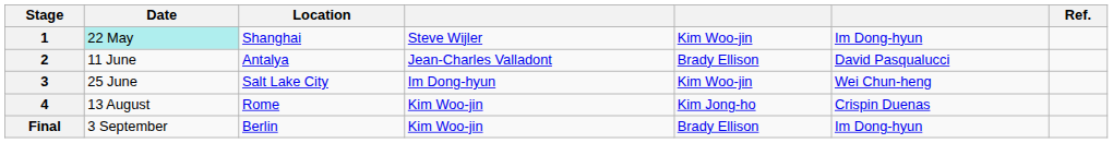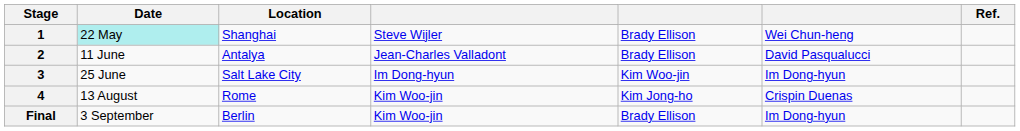 <table class="wikitable" style="width:100%">
 <tr>
 <th>Stage</th>
 <th>Date</th>
 <th>Location</th>
 <th></th>
 <th></th>
 <th></th>
 <th>Ref.</th>
 </tr>
 <tr>
 <th>1</th>
 <td style="background: paleturquoise;">22 May</td>
 <td> <a href='#'>Shanghai</a></td>
 <td> <a href='#'>Steve Wijler</a></td>
-<td> <a href='#'>Kim Woo-jin</a></td>
-<td> <a href='#'>Im Dong-hyun</a></td>
+<td> <a href='#'>Brady Ellison</a></td>
+<td> <a href='#'>Wei Chun-heng</a></td>
 <td></td>
 </tr>
 <tr>
 <th>2</th>
 <td>11 June</td>
 <td> <a href='#'>Antalya</a></td>
 <td> <a href='#'>Jean-Charles Valladont</a></td>
 <td> <a href='#'>Brady Ellison</a></td>
 <td> <a href='#'>David Pasqualucci</a></td>
 <td></td>
 </tr>
 <tr>
 <th>3</th>
 <td>25 June</td>
 <td> <a href='#'>Salt Lake City</a></td>
 <td> <a href='#'>Im Dong-hyun</a></td>
 <td> <a href='#'>Kim Woo-jin</a></td>
-<td> <a href='#'>Wei Chun-heng</a></td>
+<td> <a href='#'>Im Dong-hyun</a></td>
 <td></td>
 </tr>
 <tr>
 <th>4</th>
 <td>13 August</td>
 <td> <a href='#'>Rome</a></td>
 <td> <a href='#'>Kim Woo-jin</a></td>
 <td> <a href='#'>Kim Jong-ho</a></td>
 <td> <a href='#'>Crispin Duenas</a></td>
 <td></td>
 </tr>
 <tr>
 <th>Final</th>
 <td>3 September</td>
 <td> <a href='#'>Berlin</a></td>
 <td> <a href='#'>Kim Woo-jin</a></td>
 <td> <a href='#'>Brady Ellison</a></td>
 <td> <a href='#'>Im Dong-hyun</a></td>
 <td></td>
 </tr>
 </table>
